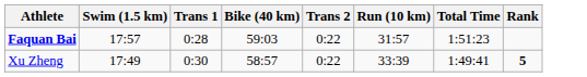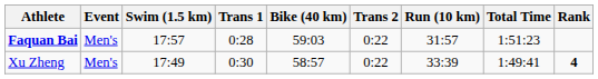 <table class="wikitable" style="font-size:90%">
 <tr>
 <th>Athlete</th>
+<th>Event</th>
 <th>Swim (1.5 km)</th>
 <th>Trans 1</th>
 <th>Bike (40 km)</th>
 <th>Trans 2</th>
 <th>Run (10 km)</th>
 <th>Total Time</th>
 <th>Rank</th>
 </tr>
 <tr align=center>
 <td align=left><strong><a href='#'>Faquan Bai</a></strong></td>
+<td align=left><a href='#'>Men's</a></td>
 <td>17:57</td>
 <td>0:28</td>
 <td>59:03</td>
 <td>0:22</td>
 <td>31:57</td>
 <td>1:51:23</td>
 <td></td>
 </tr>
 <tr align=center>
 <td align=left><a href='#'>Xu Zheng</a></td>
+<td align=left><a href='#'>Men's</a></td>
 <td>17:49</td>
 <td>0:30</td>
 <td>58:57</td>
 <td>0:22</td>
 <td>33:39</td>
 <td>1:49:41</td>
-<td><strong>5</strong></td>
+<td><strong>4</strong></td>
 </tr>
 </table>
